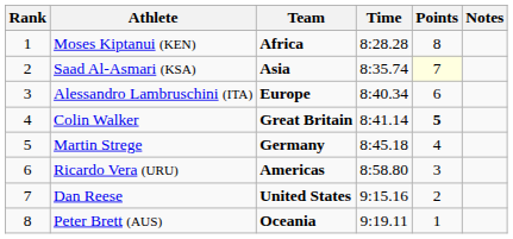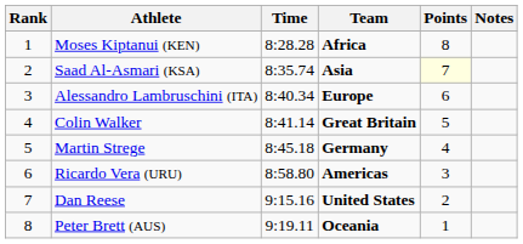 <table class="wikitable" style="text-align:center">
 <tr>
 <th>Rank</th>
 <th>Athlete</th>
+<th>Time</th>
 <th>Team</th>
-<th>Time</th>
 <th>Points</th>
 <th>Notes</th>
 </tr>
 <tr>
 <td>1</td>
 <td align="left"><a href='#'>Moses Kiptanui</a> <small>(KEN)</small></td>
+<td>8:28.28</td>
 <td align=left><strong>Africa</strong></td>
-<td>8:28.28</td>
 <td>8</td>
 <td></td>
 </tr>
 <tr>
 <td>2</td>
 <td align="left"><a href='#'>Saad Al-Asmari</a> <small>(KSA)</small></td>
+<td>8:35.74</td>
 <td align=left><strong>Asia</strong></td>
-<td>8:35.74</td>
 <td style="background: lightyellow;">7</td>
 <td></td>
 </tr>
 <tr>
 <td>3</td>
 <td align="left"><a href='#'>Alessandro Lambruschini</a> <small>(ITA)</small></td>
+<td>8:40.34</td>
 <td align=left><strong>Europe</strong></td>
-<td>8:40.34</td>
 <td>6</td>
 <td></td>
 </tr>
 <tr>
 <td>4</td>
 <td align="left"><a href='#'>Colin Walker</a></td>
+<td>8:41.14</td>
 <td align=left><strong>Great Britain</strong></td>
-<td>8:41.14</td>
-<td><strong>5</strong></td>
+<td>5</td>
 <td></td>
 </tr>
 <tr>
 <td>5</td>
 <td align="left"><a href='#'>Martin Strege</a></td>
+<td>8:45.18</td>
 <td align=left><strong>Germany</strong></td>
-<td>8:45.18</td>
 <td>4</td>
 <td></td>
 </tr>
 <tr>
 <td>6</td>
 <td align="left"><a href='#'>Ricardo Vera</a> <small>(URU)</small></td>
+<td>8:58.80</td>
 <td align=left><strong>Americas</strong></td>
-<td>8:58.80</td>
 <td>3</td>
 <td></td>
 </tr>
 <tr>
 <td>7</td>
 <td align="left"><a href='#'>Dan Reese</a></td>
+<td>9:15.16</td>
 <td align=left><strong>United States</strong></td>
-<td>9:15.16</td>
 <td>2</td>
 <td></td>
 </tr>
 <tr>
 <td>8</td>
 <td align="left"><a href='#'>Peter Brett</a> <small>(AUS)</small></td>
+<td>9:19.11</td>
 <td align=left><strong>Oceania</strong></td>
-<td>9:19.11</td>
 <td>1</td>
 <td></td>
 </tr>
 </table>
